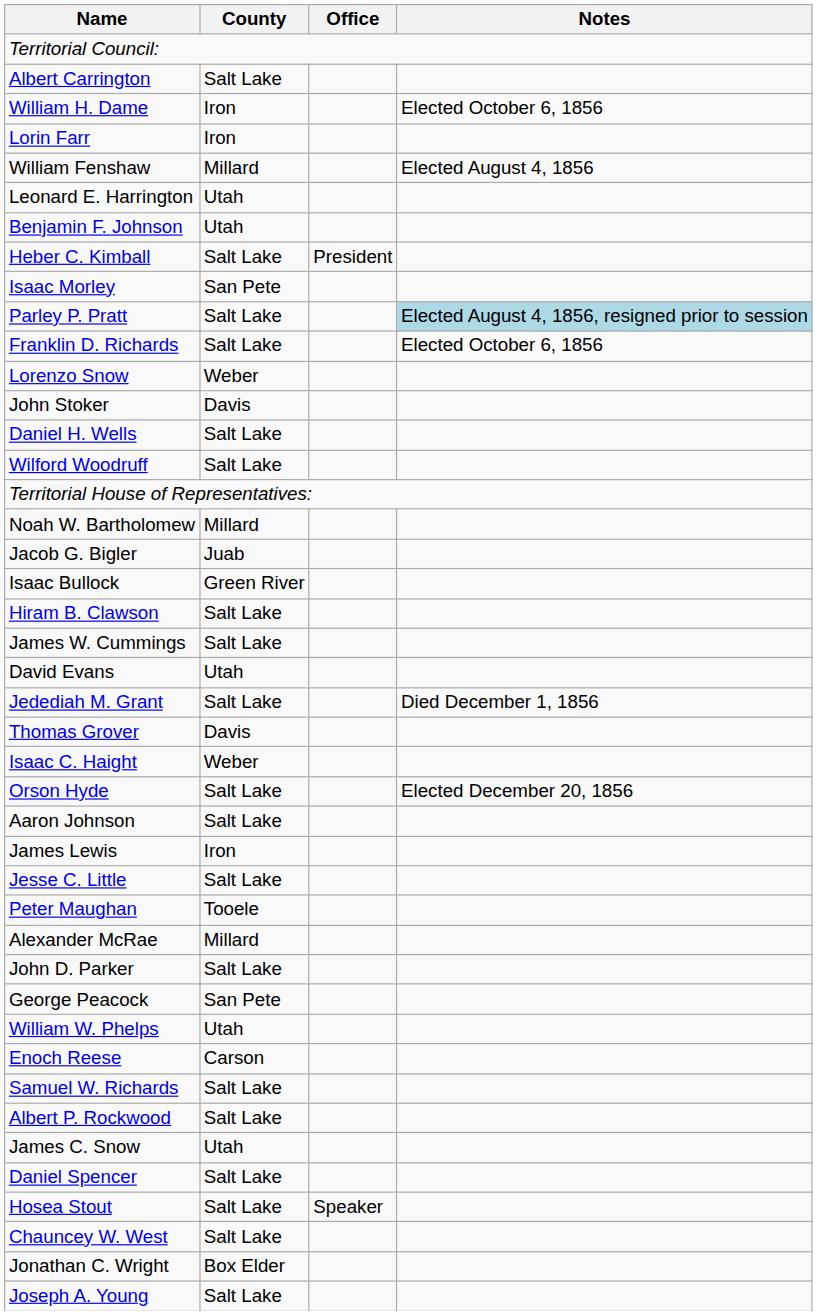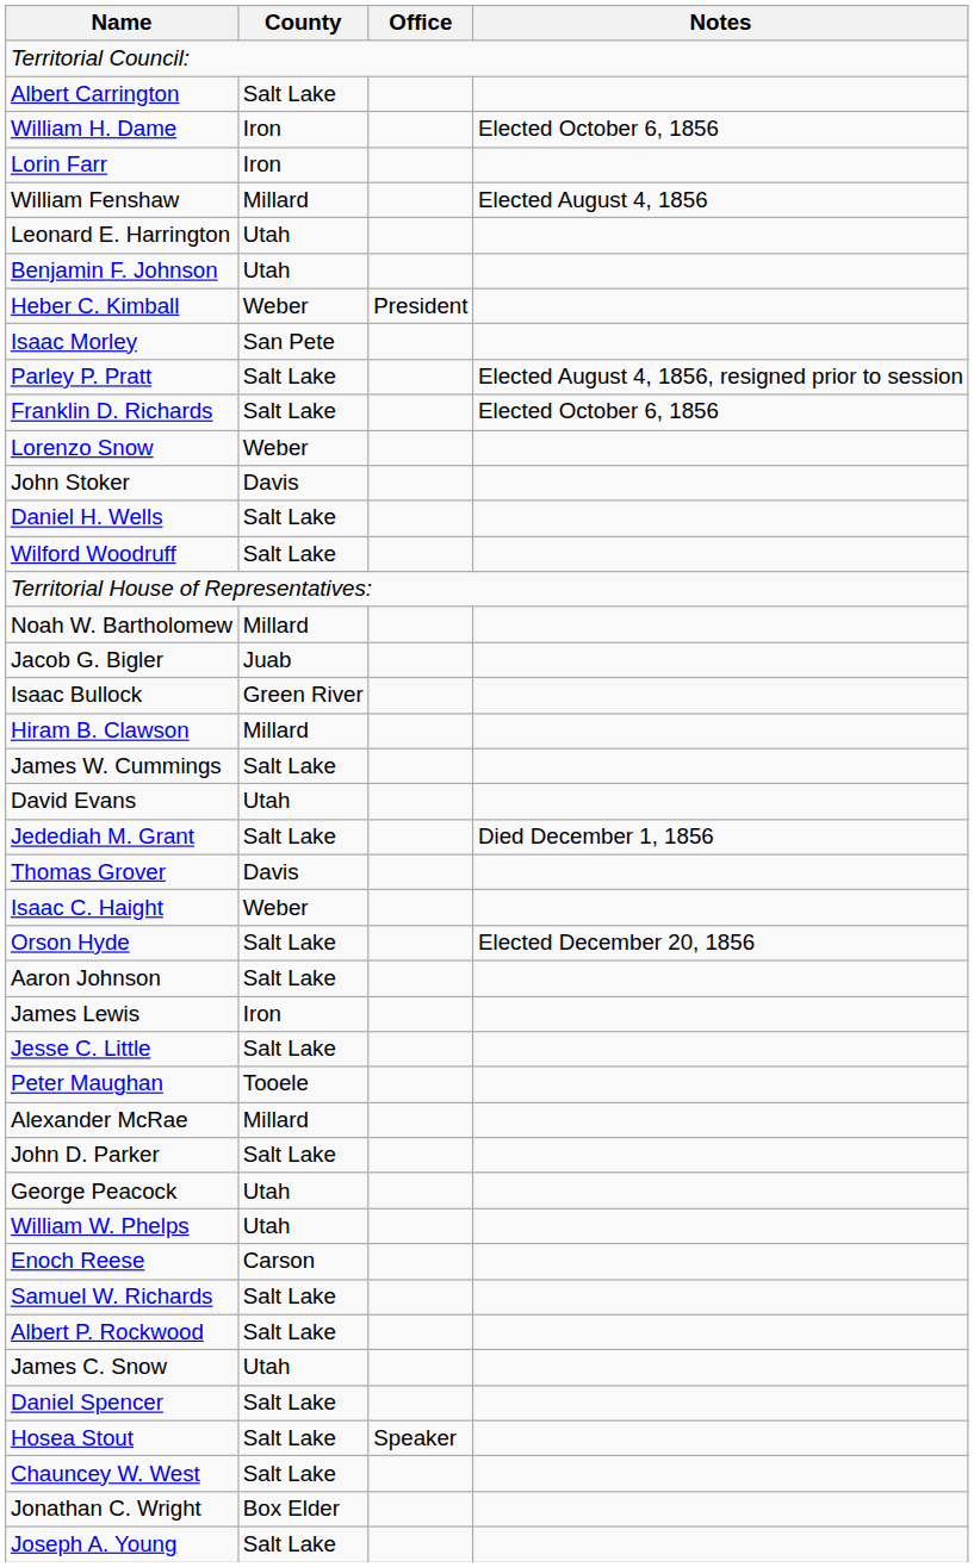 <table class="wikitable">
 <tr>
 <th>Name</th>
 <th>County</th>
 <th>Office</th>
 <th>Notes</th>
 </tr>
 <tr>
 <td colspan=8><em>Territorial Council:</em></td>
 </tr>
 <tr>
 <td><a href='#'>Albert Carrington</a></td>
 <td>Salt Lake</td>
 <td></td>
 <td></td>
 </tr>
 <tr>
 <td><a href='#'>William H. Dame</a></td>
 <td>Iron</td>
 <td></td>
 <td>Elected October 6, 1856</td>
 </tr>
 <tr>
 <td><a href='#'>Lorin Farr</a></td>
 <td>Iron</td>
 <td></td>
 <td></td>
 </tr>
 <tr>
 <td>William Fenshaw</td>
 <td>Millard</td>
 <td></td>
 <td>Elected August 4, 1856</td>
 </tr>
 <tr>
 <td>Leonard E. Harrington</td>
 <td>Utah</td>
 <td></td>
 <td></td>
 </tr>
 <tr>
 <td><a href='#'>Benjamin F. Johnson</a></td>
 <td>Utah</td>
 <td></td>
 <td></td>
 </tr>
 <tr>
 <td><a href='#'>Heber C. Kimball</a></td>
-<td>Salt Lake</td>
+<td>Weber</td>
 <td>President</td>
 <td></td>
 </tr>
 <tr>
 <td><a href='#'>Isaac Morley</a></td>
 <td>San Pete</td>
 <td></td>
 <td></td>
 </tr>
 <tr>
 <td><a href='#'>Parley P. Pratt</a></td>
 <td>Salt Lake</td>
 <td></td>
-<td style="background: lightblue;">Elected August 4, 1856, resigned prior to session</td>
+<td>Elected August 4, 1856, resigned prior to session</td>
 </tr>
 <tr>
 <td><a href='#'>Franklin D. Richards</a></td>
 <td>Salt Lake</td>
 <td></td>
 <td>Elected October 6, 1856</td>
 </tr>
 <tr>
 <td><a href='#'>Lorenzo Snow</a></td>
 <td>Weber</td>
 <td></td>
 <td></td>
 </tr>
 <tr>
 <td>John Stoker</td>
 <td>Davis</td>
 <td></td>
 <td></td>
 </tr>
 <tr>
 <td><a href='#'>Daniel H. Wells</a></td>
 <td>Salt Lake</td>
 <td></td>
 <td></td>
 </tr>
 <tr>
 <td><a href='#'>Wilford Woodruff</a></td>
 <td>Salt Lake</td>
 <td></td>
 <td></td>
 </tr>
 <tr>
 <td colspan=8><em>Territorial House of Representatives:</em></td>
 </tr>
 <tr>
 <td>Noah W. Bartholomew</td>
 <td>Millard</td>
 <td></td>
 <td></td>
 </tr>
 <tr>
 <td>Jacob G. Bigler</td>
 <td>Juab</td>
 <td></td>
 <td></td>
 </tr>
 <tr>
 <td>Isaac Bullock</td>
 <td>Green River</td>
 <td></td>
 <td></td>
 </tr>
 <tr>
 <td><a href='#'>Hiram B. Clawson</a></td>
-<td>Salt Lake</td>
+<td>Millard</td>
 <td></td>
 <td></td>
 </tr>
 <tr>
 <td>James W. Cummings</td>
 <td>Salt Lake</td>
 <td></td>
 <td></td>
 </tr>
 <tr>
 <td>David Evans</td>
 <td>Utah</td>
 <td></td>
 <td></td>
 </tr>
 <tr>
 <td><a href='#'>Jedediah M. Grant</a></td>
 <td>Salt Lake</td>
 <td></td>
 <td>Died December 1, 1856</td>
 </tr>
 <tr>
 <td><a href='#'>Thomas Grover</a></td>
 <td>Davis</td>
 <td></td>
 <td></td>
 </tr>
 <tr>
 <td><a href='#'>Isaac C. Haight</a></td>
 <td>Weber</td>
 <td></td>
 <td></td>
 </tr>
 <tr>
 <td><a href='#'>Orson Hyde</a></td>
 <td>Salt Lake</td>
 <td></td>
 <td>Elected December 20, 1856</td>
 </tr>
 <tr>
 <td>Aaron Johnson</td>
 <td>Salt Lake</td>
 <td></td>
 <td></td>
 </tr>
 <tr>
 <td>James Lewis</td>
 <td>Iron</td>
 <td></td>
 <td></td>
 </tr>
 <tr>
 <td><a href='#'>Jesse C. Little</a></td>
 <td>Salt Lake</td>
 <td></td>
 <td></td>
 </tr>
 <tr>
 <td><a href='#'>Peter Maughan</a></td>
 <td>Tooele</td>
 <td></td>
 <td></td>
 </tr>
 <tr>
 <td>Alexander McRae</td>
 <td>Millard</td>
 <td></td>
 <td></td>
 </tr>
 <tr>
 <td>John D. Parker</td>
 <td>Salt Lake</td>
 <td></td>
 <td></td>
 </tr>
 <tr>
 <td>George Peacock</td>
-<td>San Pete</td>
+<td>Utah</td>
 <td></td>
 <td></td>
 </tr>
 <tr>
 <td><a href='#'>William W. Phelps</a></td>
 <td>Utah</td>
 <td></td>
 <td></td>
 </tr>
 <tr>
 <td><a href='#'>Enoch Reese</a></td>
 <td>Carson</td>
 <td></td>
 <td></td>
 </tr>
 <tr>
 <td><a href='#'>Samuel W. Richards</a></td>
 <td>Salt Lake</td>
 <td></td>
 <td></td>
 </tr>
 <tr>
 <td><a href='#'>Albert P. Rockwood</a></td>
 <td>Salt Lake</td>
 <td></td>
 <td></td>
 </tr>
 <tr>
 <td>James C. Snow</td>
 <td>Utah</td>
 <td></td>
 <td></td>
 </tr>
 <tr>
 <td><a href='#'>Daniel Spencer</a></td>
 <td>Salt Lake</td>
 <td></td>
 <td></td>
 </tr>
 <tr>
 <td><a href='#'>Hosea Stout</a></td>
 <td>Salt Lake</td>
 <td>Speaker</td>
 <td></td>
 </tr>
 <tr>
 <td><a href='#'>Chauncey W. West</a></td>
 <td>Salt Lake</td>
 <td></td>
 <td></td>
 </tr>
 <tr>
 <td>Jonathan C. Wright</td>
 <td>Box Elder</td>
 <td></td>
 <td></td>
 </tr>
 <tr>
 <td><a href='#'>Joseph A. Young</a></td>
 <td>Salt Lake</td>
 <td></td>
 <td></td>
 </tr>
 <tr>
 </tr>
 </table>
